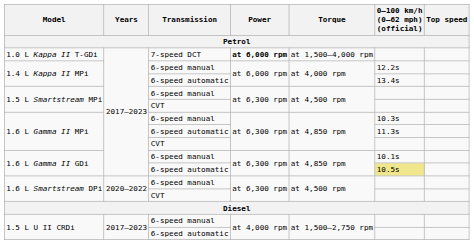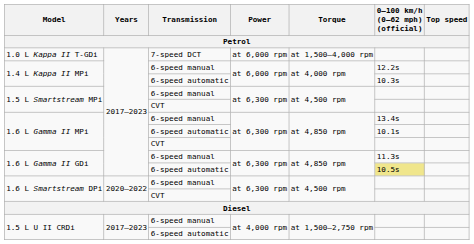 <table class="wikitable collapsible" style="text-align:left; font-size:90%;">
 <tr>
 <th>Model</th>
 <th>Years</th>
 <th>Transmission</th>
 <th>Power</th>
 <th>Torque</th>
 <th>0–100 km/h<br>(0–62 mph)<br>(official)</th>
 <th>Top speed</th>
 </tr>
 <tr>
 <th colspan="7">Petrol</th>
 </tr>
 <tr>
 <td>1.0 L <em>Kappa II</em> T-GDi</td>
 <td rowspan=10>2017–2023</td>
 <td>7-speed DCT</td>
-<td><strong> at 6,000 rpm</strong></td>
+<td> at 6,000 rpm</td>
 <td> at 1,500–4,000 rpm</td>
 <td></td>
 <td></td>
 </tr>
 <tr>
 <td rowspan=2>1.4 L <em>Kappa II</em> MPi</td>
 <td>6-speed manual</td>
 <td rowspan=2> at 6,000 rpm</td>
 <td rowspan=2> at 4,000 rpm</td>
 <td>12.2s</td>
 <td></td>
 </tr>
 <tr>
 <td>6-speed automatic</td>
-<td>13.4s</td>
+<td>10.3s</td>
 <td></td>
 </tr>
 <tr>
 <td rowspan=2>1.5 L <em>Smartstream</em> MPi</td>
 <td>6-speed manual</td>
 <td rowspan=2> at 6,300 rpm</td>
 <td rowspan=2> at 4,500 rpm</td>
 <td></td>
 <td></td>
 </tr>
 <tr>
 <td>CVT</td>
 <td></td>
 <td></td>
 </tr>
 <tr>
 <td rowspan=3>1.6 L <em>Gamma II</em> MPi</td>
 <td>6-speed manual</td>
 <td rowspan=3> at 6,300 rpm</td>
 <td rowspan=3> at 4,850 rpm</td>
-<td>10.3s</td>
+<td>13.4s</td>
 <td></td>
 </tr>
 <tr>
 <td>6-speed automatic</td>
-<td>11.3s</td>
+<td>10.1s</td>
 <td></td>
 </tr>
 <tr>
 <td>CVT</td>
 <td></td>
 <td></td>
 </tr>
 <tr>
 <td rowspan=2>1.6 L <em>Gamma II</em> GDi</td>
 <td>6-speed manual</td>
 <td rowspan=2> at 6,300 rpm</td>
 <td rowspan=2> at 4,850 rpm</td>
-<td>10.1s</td>
+<td>11.3s</td>
 <td></td>
 </tr>
 <tr>
 <td>6-speed automatic</td>
 <td style="background: khaki;">10.5s</td>
 <td></td>
 </tr>
 <tr>
 <td rowspan=2>1.6 L <em>Smartstream</em> DPi</td>
 <td rowspan=2>2020–2022</td>
 <td>6-speed manual</td>
 <td rowspan=2> at 6,300 rpm</td>
 <td rowspan=2> at 4,500 rpm</td>
 <td></td>
 <td></td>
 </tr>
 <tr>
 <td>CVT</td>
 <td></td>
 <td></td>
 </tr>
 <tr>
 <th colspan="7">Diesel</th>
 </tr>
 <tr>
 <td rowspan=2>1.5 L U II CRDi</td>
 <td rowspan=2>2017–2023</td>
 <td>6-speed manual</td>
 <td rowspan=2> at 4,000 rpm</td>
 <td rowspan=2> at 1,500–2,750 rpm</td>
 <td></td>
 <td></td>
 </tr>
 <tr>
 <td>6-speed automatic</td>
 <td></td>
 <td></td>
 </tr>
 </table>
